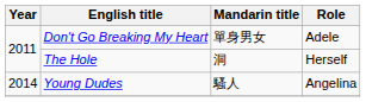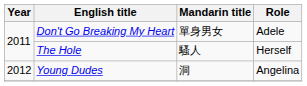 <table class="wikitable sortable">
 <tr>
 <th>Year</th>
 <th>English title</th>
 <th>Mandarin title</th>
 <th>Role</th>
 </tr>
 <tr>
 <td rowspan="2">2011</td>
 <td><em><a href='#'>Don't Go Breaking My Heart</a></em></td>
 <td>單身男女</td>
 <td>Adele</td>
 </tr>
 <tr>
 <td><em><a href='#'>The Hole</a></em></td>
-<td>洞</td>
+<td>騷人</td>
 <td>Herself</td>
 </tr>
 <tr>
-<td>2014</td>
+<td>2012</td>
 <td><em><a href='#'>Young Dudes</a></em></td>
-<td>騷人</td>
+<td>洞</td>
 <td>Angelina</td>
 </tr>
 <tr>
 </tr>
 </table>
